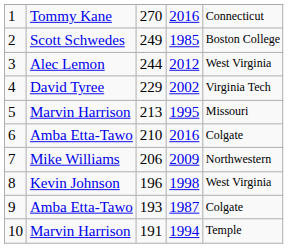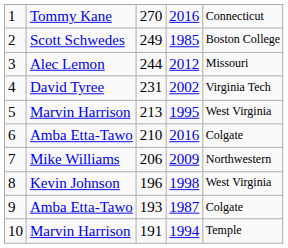 <table class="wikitable">
 <tr>
 </tr>
 <tr>
 <td>1</td>
 <td><a href='#'>Tommy Kane</a></td>
 <td>270</td>
 <td><a href='#'>2016</a></td>
 <td style="font-size:80%;">Connecticut</td>
 </tr>
 <tr>
 <td>2</td>
 <td><a href='#'>Scott Schwedes</a></td>
 <td>249</td>
 <td><a href='#'>1985</a></td>
 <td style="font-size:80%;">Boston College</td>
 </tr>
 <tr>
 <td>3</td>
 <td><a href='#'>Alec Lemon</a></td>
 <td>244</td>
 <td><a href='#'>2012</a></td>
-<td style="font-size:80%;">West Virginia</td>
+<td style="font-size:80%;">Missouri</td>
 </tr>
 <tr>
 <td>4</td>
 <td><a href='#'>David Tyree</a></td>
-<td>229</td>
+<td>231</td>
 <td><a href='#'>2002</a></td>
 <td style="font-size:80%;">Virginia Tech</td>
 </tr>
 <tr>
 <td>5</td>
 <td><a href='#'>Marvin Harrison</a></td>
 <td>213</td>
 <td><a href='#'>1995</a></td>
-<td style="font-size:80%;">Missouri</td>
+<td style="font-size:80%;">West Virginia</td>
 </tr>
 <tr>
 <td>6</td>
 <td><a href='#'>Amba Etta-Tawo</a></td>
 <td>210</td>
 <td><a href='#'>2016</a></td>
 <td style="font-size:80%;">Colgate</td>
 </tr>
 <tr>
 <td>7</td>
 <td><a href='#'>Mike Williams</a></td>
 <td>206</td>
 <td><a href='#'>2009</a></td>
 <td style="font-size:80%;">Northwestern</td>
 </tr>
 <tr>
 <td>8</td>
 <td><a href='#'>Kevin Johnson</a></td>
 <td>196</td>
 <td><a href='#'>1998</a></td>
 <td style="font-size:80%;">West Virginia</td>
 </tr>
 <tr>
 <td>9</td>
 <td><a href='#'>Amba Etta-Tawo</a></td>
 <td>193</td>
 <td><a href='#'>1987</a></td>
 <td style="font-size:80%;">Colgate</td>
 </tr>
 <tr>
 <td>10</td>
 <td><a href='#'>Marvin Harrison</a></td>
 <td>191</td>
 <td><a href='#'>1994</a></td>
 <td style="font-size:80%;">Temple</td>
 </tr>
 </table>
